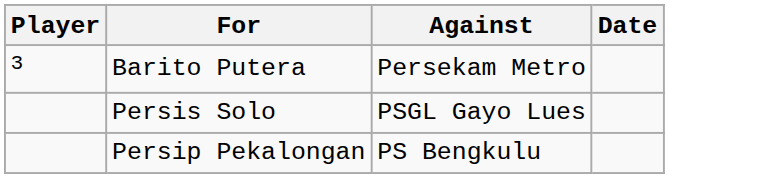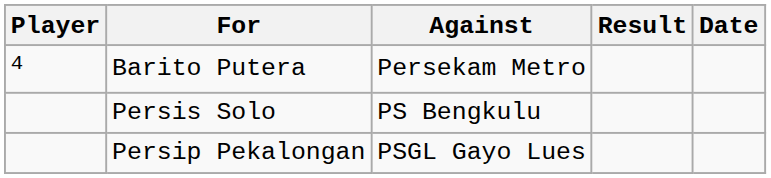 <table class="wikitable sortable">
 <tr>
 <th>Player</th>
 <th>For</th>
 <th>Against</th>
+<th align=center>Result</th>
 <th>Date</th>
 </tr>
 <tr>
-<td><sup>3</sup></td>
+<td><sup>4</sup></td>
 <td>Barito Putera</td>
 <td>Persekam Metro</td>
+<td align="center"></td>
 <td></td>
 </tr>
 <tr>
 <td></td>
 <td>Persis Solo</td>
-<td>PSGL Gayo Lues</td>
+<td>PS Bengkulu</td>
+<td align="center"></td>
 <td></td>
 </tr>
 <tr>
 <td></td>
 <td>Persip Pekalongan</td>
-<td>PS Bengkulu</td>
+<td>PSGL Gayo Lues</td>
+<td align="center"></td>
 <td></td>
 </tr>
 </table>
